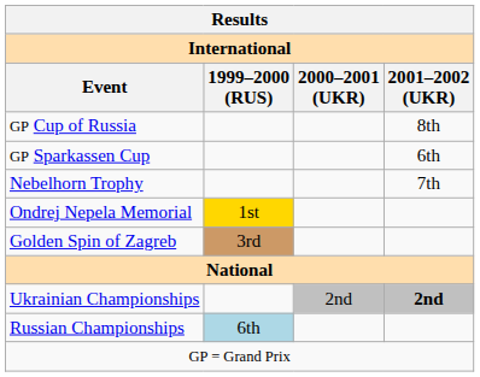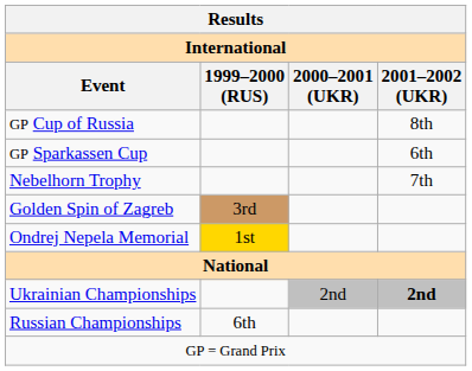 <table class="wikitable" style="text-align:center">
 <tr>
 <th colspan=4 align=center><strong>Results</strong></th>
 </tr>
 <tr>
 <th style="background-color: #ffdead; " colspan=4 align=center><strong>International</strong></th>
 </tr>
 <tr>
 <th>Event</th>
 <th>1999–2000 <br> (RUS)</th>
 <th>2000–2001 <br> (UKR)</th>
 <th>2001–2002 <br> (UKR)</th>
 </tr>
 <tr>
 <td align=left><small>GP</small> <a href='#'>Cup of Russia</a></td>
 <td></td>
 <td></td>
 <td>8th</td>
 </tr>
 <tr>
 <td align=left><small>GP</small> <a href='#'>Sparkassen Cup</a></td>
 <td></td>
 <td></td>
 <td>6th</td>
 </tr>
 <tr>
 <td align=left><a href='#'>Nebelhorn Trophy</a></td>
 <td></td>
 <td></td>
 <td>7th</td>
 </tr>
 <tr>
-<td align=left><a href='#'>Ondrej Nepela Memorial</a></td>
-<td bgcolor=gold>1st</td>
+<td align=left><a href='#'>Golden Spin of Zagreb</a></td>
+<td bgcolor=cc9966>3rd</td>
 <td></td>
 <td></td>
 </tr>
 <tr>
-<td align=left><a href='#'>Golden Spin of Zagreb</a></td>
-<td bgcolor=cc9966>3rd</td>
+<td align=left><a href='#'>Ondrej Nepela Memorial</a></td>
+<td bgcolor=gold>1st</td>
 <td></td>
 <td></td>
 </tr>
 <tr>
 <th style="background-color: #ffdead; " colspan=4 align=center><strong>National</strong></th>
 </tr>
 <tr>
 <td align=left><a href='#'>Ukrainian Championships</a></td>
 <td></td>
 <td bgcolor=silver>2nd</td>
 <td bgcolor=silver><strong>2nd</strong></td>
 </tr>
 <tr>
 <td align=left><a href='#'>Russian Championships</a></td>
-<td style="background: lightblue;">6th</td>
+<td>6th</td>
 <td></td>
 <td></td>
 </tr>
 <tr>
 <td colspan=4 align=center><small> GP = Grand Prix </small></td>
 </tr>
 </table>
